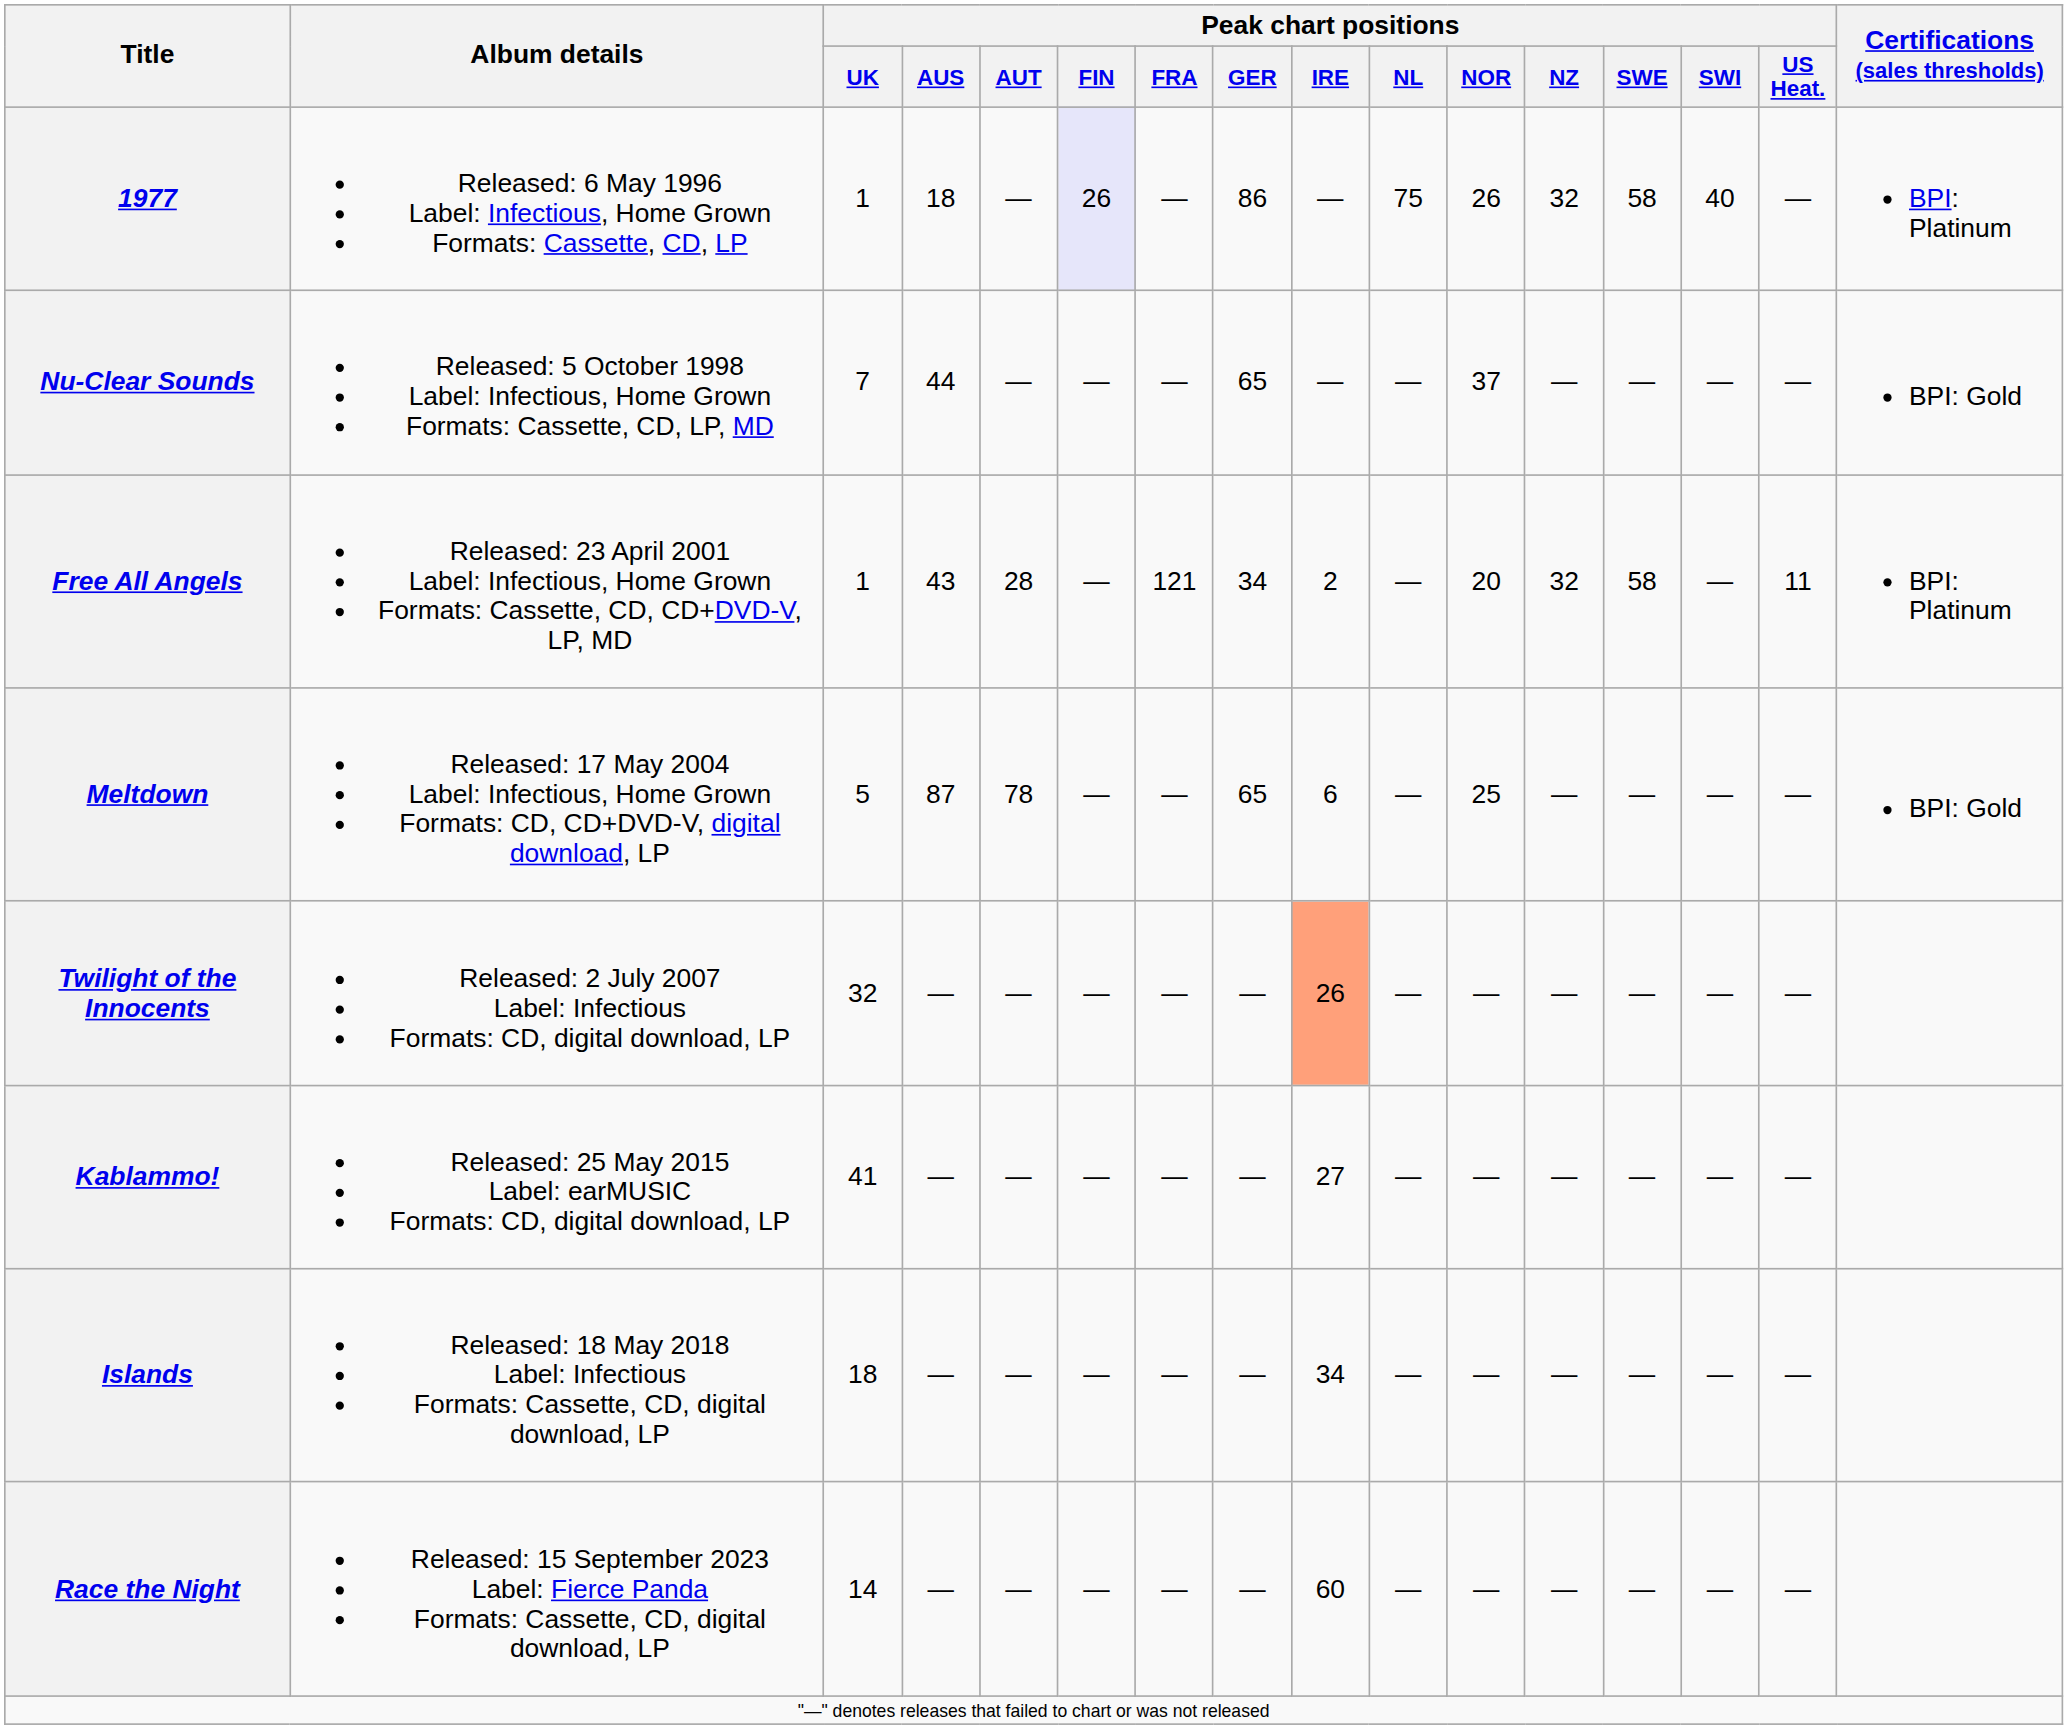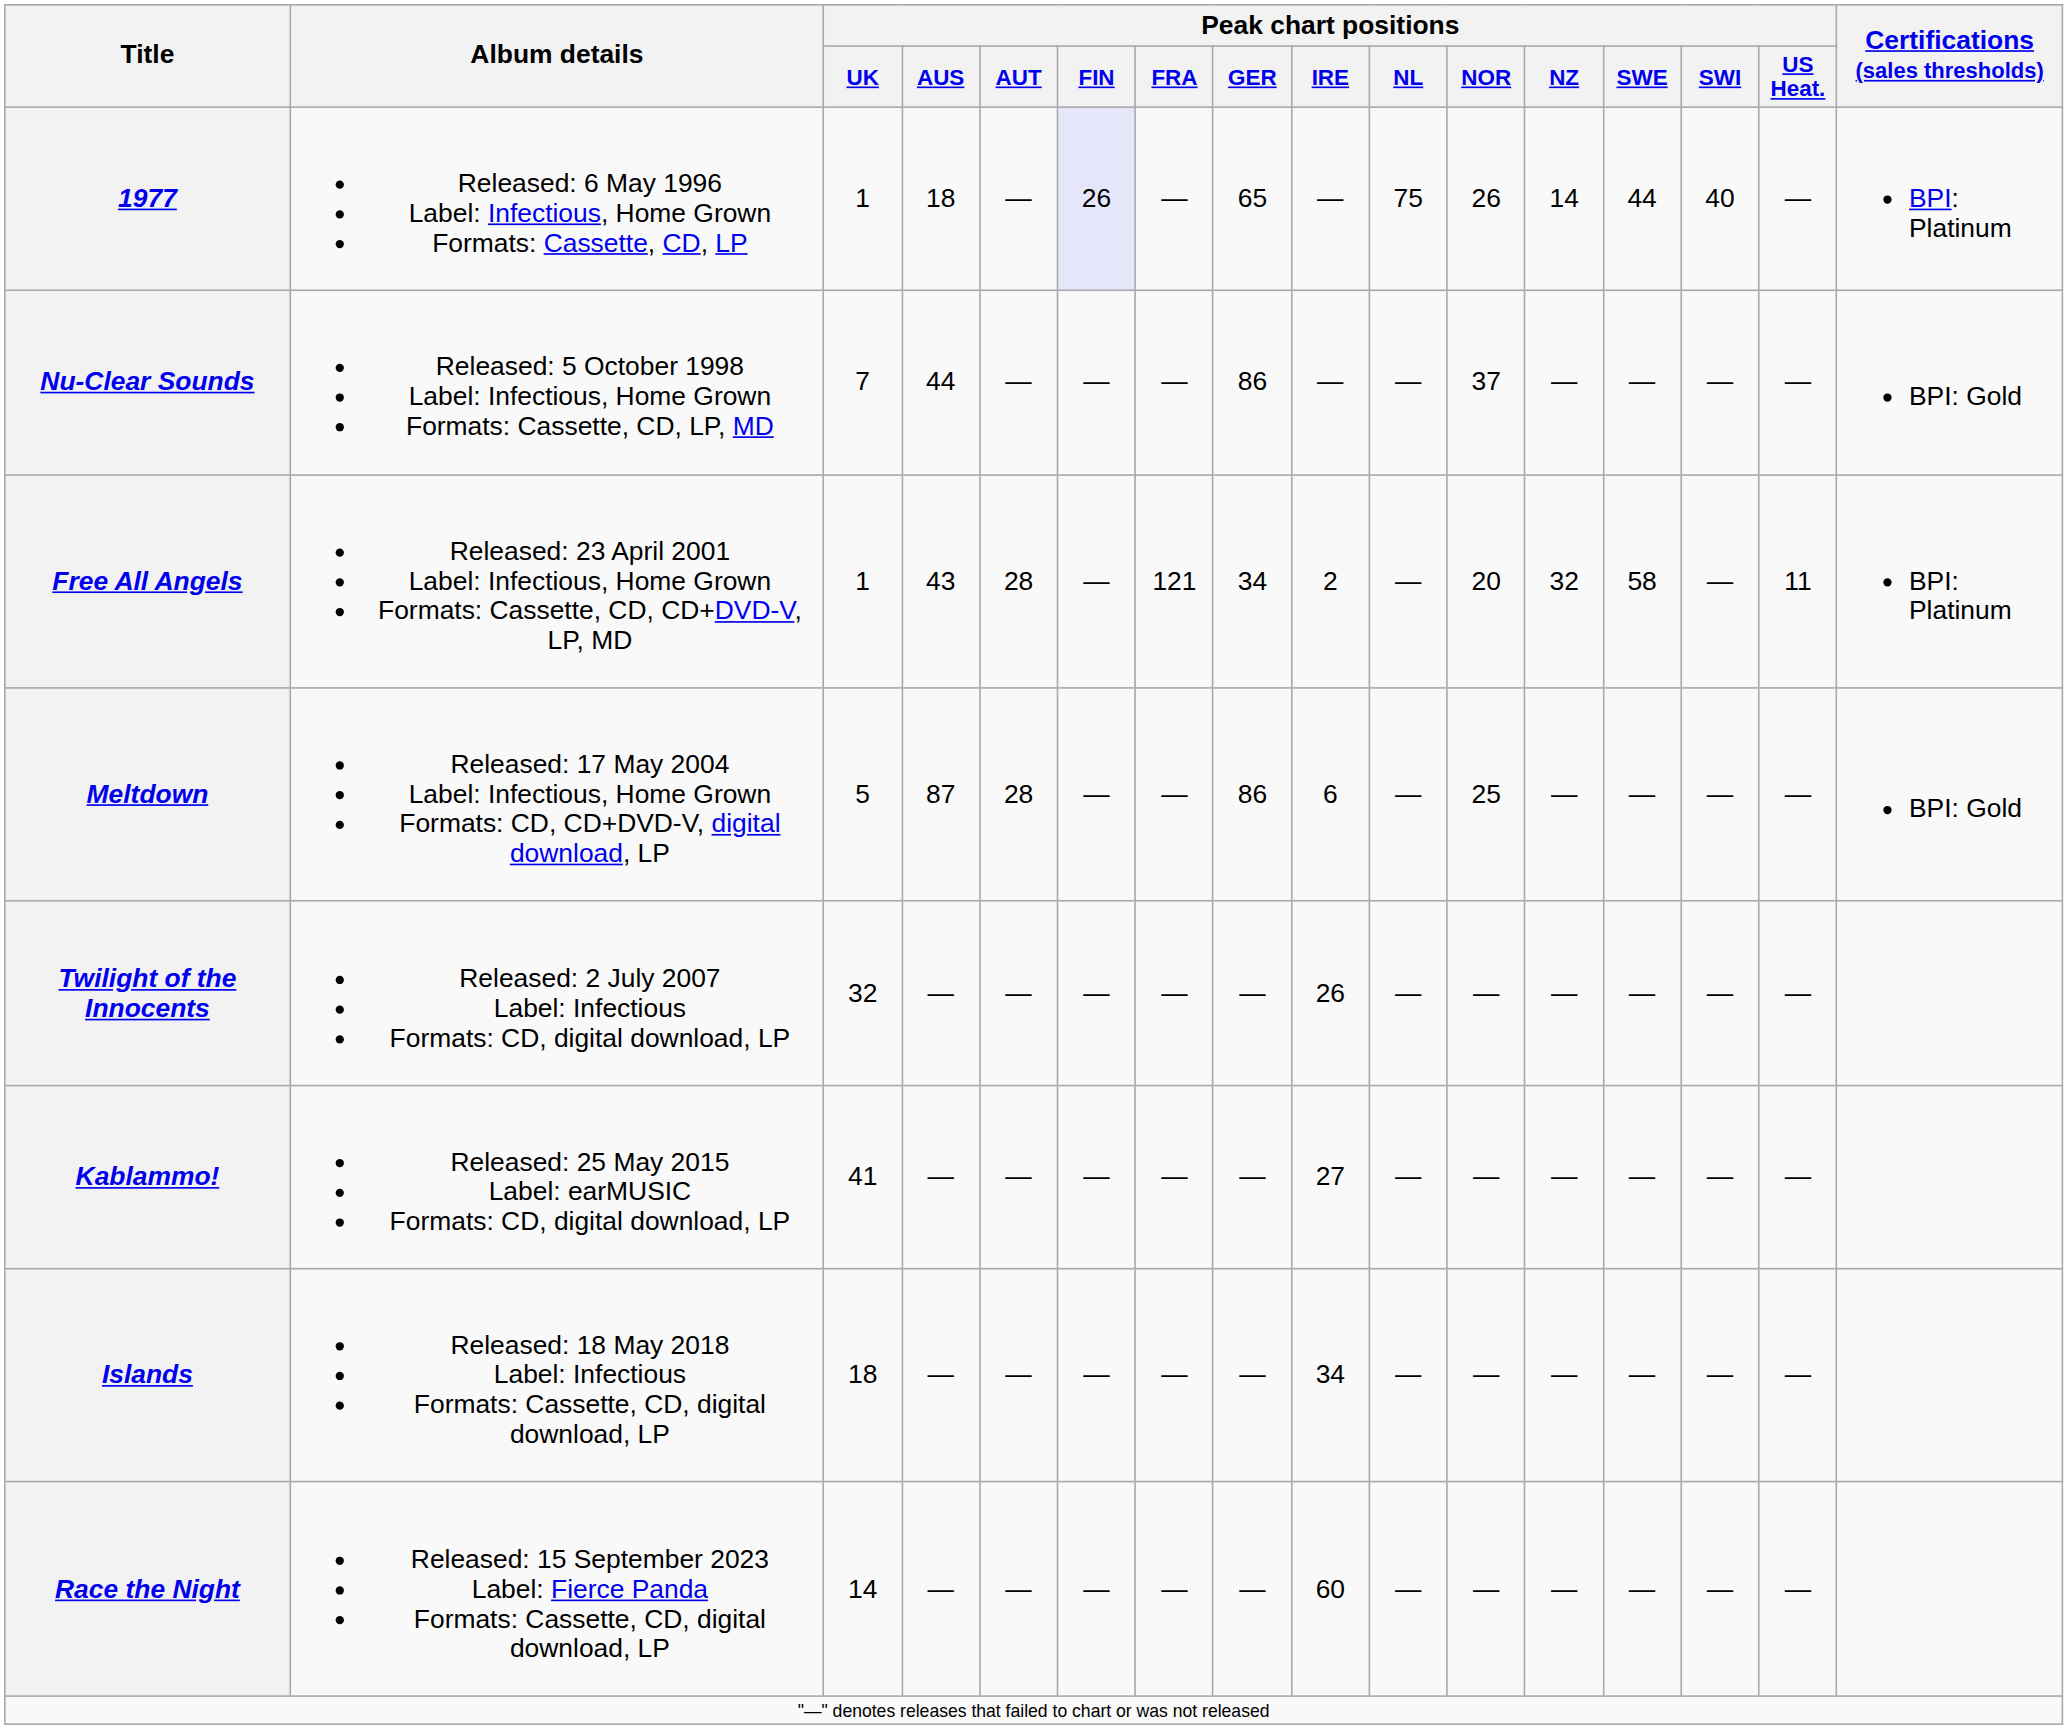 <table class="wikitable plainrowheaders" style="text-align:center;">
 <tr>
 <th scope="col" rowspan="2">Title</th>
 <th scope="col" rowspan="2">Album details</th>
 <th scope="col" colspan="13">Peak chart positions</th>
 <th scope="col" rowspan="2"><a href='#'>Certifications</a><br><small><a href='#'>(sales thresholds)</a></small></th>
 </tr>
 <tr>
 <th style="width:3em;font-size:85%"><a href='#'>UK</a><br></th>
 <th style="width:3em;font-size:85%"><a href='#'>AUS</a><br></th>
 <th style="width:3em;font-size:85%"><a href='#'>AUT</a><br></th>
 <th style="width:3em;font-size:85%"><a href='#'>FIN</a><br></th>
 <th style="width:3em;font-size:85%"><a href='#'>FRA</a><br></th>
 <th style="width:3em;font-size:85%"><a href='#'>GER</a><br></th>
 <th style="width:3em;font-size:85%"><a href='#'>IRE</a><br></th>
 <th style="width:3em;font-size:85%"><a href='#'>NL</a><br></th>
 <th style="width:3em;font-size:85%"><a href='#'>NOR</a><br></th>
 <th style="width:3em;font-size:85%"><a href='#'>NZ</a><br></th>
 <th style="width:3em;font-size:85%"><a href='#'>SWE</a><br></th>
 <th style="width:3em;font-size:85%"><a href='#'>SWI</a><br></th>
 <th style="width:3em;font-size:85%"><a href='#'>US Heat.</a><br></th>
 </tr>
 <tr>
 <th scope="row"><em><a href='#'>1977</a></em></th>
 <td><br><ul><li>Released: 6 May 1996</li><li>Label: <a href='#'>Infectious</a>, Home Grown</li><li>Formats: <a href='#'>Cassette</a>, <a href='#'>CD</a>, <a href='#'>LP</a></li></ul></td>
 <td>1</td>
 <td>18</td>
 <td>—</td>
 <td style="background: lavender;">26</td>
 <td>—</td>
-<td>86</td>
+<td>65</td>
 <td>—</td>
 <td>75</td>
 <td>26</td>
-<td>32</td>
-<td>58</td>
+<td>14</td>
+<td>44</td>
 <td>40</td>
 <td>—</td>
 <td align="left"><br><ul><li><a href='#'>BPI</a>: Platinum</li></ul></td>
 </tr>
 <tr>
 <th scope="row"><em><a href='#'>Nu-Clear Sounds</a></em></th>
 <td><br><ul><li>Released: 5 October 1998</li><li>Label: Infectious, Home Grown</li><li>Formats: Cassette, CD, LP, <a href='#'>MD</a></li></ul></td>
 <td>7</td>
 <td>44</td>
 <td>—</td>
 <td>—</td>
 <td>—</td>
-<td>65</td>
+<td>86</td>
 <td>—</td>
 <td>—</td>
 <td>37</td>
 <td>—</td>
 <td>—</td>
 <td>—</td>
 <td>—</td>
 <td align="left"><br><ul><li>BPI: Gold</li></ul></td>
 </tr>
 <tr>
 <th scope="row"><em><a href='#'>Free All Angels</a></em></th>
 <td><br><ul><li>Released: 23 April 2001</li><li>Label: Infectious, Home Grown</li><li>Formats: Cassette, CD, CD+<a href='#'>DVD-V</a>, LP, MD</li></ul></td>
 <td>1</td>
 <td>43</td>
 <td>28</td>
 <td>—</td>
 <td>121</td>
 <td>34</td>
 <td>2</td>
 <td>—</td>
 <td>20</td>
 <td>32</td>
 <td>58</td>
 <td>—</td>
 <td>11</td>
 <td align="left"><br><ul><li>BPI: Platinum</li></ul></td>
 </tr>
 <tr>
 <th scope="row"><em><a href='#'>Meltdown</a></em></th>
 <td><br><ul><li>Released: 17 May 2004</li><li>Label: Infectious, Home Grown</li><li>Formats: CD, CD+DVD-V, <a href='#'>digital download</a>, LP</li></ul></td>
 <td>5</td>
 <td>87</td>
-<td>78</td>
+<td>28</td>
 <td>—</td>
 <td>—</td>
-<td>65</td>
+<td>86</td>
 <td>6</td>
 <td>—</td>
 <td>25</td>
 <td>—</td>
 <td>—</td>
 <td>—</td>
 <td>—</td>
 <td align="left"><br><ul><li>BPI: Gold</li></ul></td>
 </tr>
 <tr>
 <th scope="row"><em><a href='#'>Twilight of the Innocents</a></em></th>
 <td><br><ul><li>Released: 2 July 2007</li><li>Label: Infectious</li><li>Formats: CD, digital download, LP</li></ul></td>
 <td>32</td>
 <td>—</td>
 <td>—</td>
 <td>—</td>
 <td>—</td>
 <td>—</td>
-<td style="background: lightsalmon;">26</td>
+<td>26</td>
 <td>—</td>
 <td>—</td>
 <td>—</td>
 <td>—</td>
 <td>—</td>
 <td>—</td>
 <td></td>
 </tr>
 <tr>
 <th scope="row"><em><a href='#'>Kablammo!</a></em></th>
 <td><br><ul><li>Released: 25 May 2015</li><li>Label: earMUSIC</li><li>Formats: CD, digital download, LP</li></ul></td>
 <td>41</td>
 <td>—</td>
 <td>—</td>
 <td>—</td>
 <td>—</td>
 <td>—</td>
 <td>27</td>
 <td>—</td>
 <td>—</td>
 <td>—</td>
 <td>—</td>
 <td>—</td>
 <td>—</td>
 <td></td>
 </tr>
 <tr>
 <th scope="row"><em><a href='#'>Islands</a></em></th>
 <td><br><ul><li>Released: 18 May 2018</li><li>Label: Infectious</li><li>Formats: Cassette, CD, digital download, LP</li></ul></td>
 <td>18</td>
 <td>—</td>
 <td>—</td>
 <td>—</td>
 <td>—</td>
 <td>—</td>
 <td>34</td>
 <td>—</td>
 <td>—</td>
 <td>—</td>
 <td>—</td>
 <td>—</td>
 <td>—</td>
 <td></td>
 </tr>
 <tr>
 <th scope="row"><em><a href='#'>Race the Night</a></em></th>
 <td><br><ul><li>Released: 15 September 2023</li><li>Label: <a href='#'>Fierce Panda</a></li><li>Formats: Cassette, CD, digital download, LP</li></ul></td>
 <td>14</td>
 <td>—</td>
 <td>—</td>
 <td>—</td>
 <td>—</td>
 <td>—</td>
 <td>60<br></td>
 <td>—</td>
 <td>—</td>
 <td>—</td>
 <td>—</td>
 <td>—</td>
 <td>—</td>
 <td></td>
 </tr>
 <tr>
 <td colspan="16" style="font-size:8pt">"—" denotes releases that failed to chart or was not released</td>
 </tr>
 </table>
